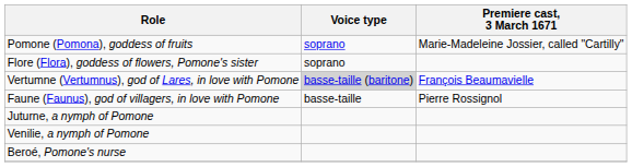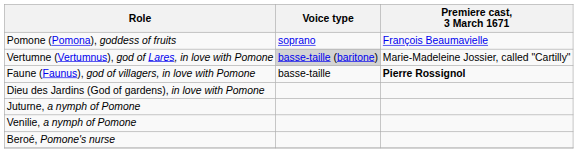 <table class="wikitable">
 <tr>
 <th>Role</th>
 <th>Voice type</th>
 <th>Premiere cast,<br>3 March 1671</th>
 </tr>
 <tr>
 <td>Pomone (<a href='#'>Pomona</a>), <em>goddess of fruits</em></td>
 <td><a href='#'>soprano</a></td>
-<td>Marie-Madeleine Jossier, called "Cartilly"</td>
-</tr>
-<tr>
-<td>Flore (<a href='#'>Flora</a>), <em>goddess of flowers, Pomone's sister</em></td>
-<td>soprano</td>
-<td></td>
+<td><a href='#'>François Beaumavielle</a></td>
 </tr>
 <tr>
 <td>Vertumne (<a href='#'>Vertumnus</a>), <em>god of <a href='#'>Lares</a>, in love with Pomone</em></td>
 <td style="background: lightgrey;"><a href='#'>basse-taille</a> (<a href='#'>baritone</a>)</td>
-<td><a href='#'>François Beaumavielle</a></td>
+<td>Marie-Madeleine Jossier, called "Cartilly"</td>
 </tr>
 <tr>
 <td>Faune (<a href='#'>Faunus</a>), <em>god of villagers, in love with Pomone</em></td>
 <td>basse-taille</td>
-<td>Pierre Rossignol</td>
+<td><strong>Pierre Rossignol</strong></td>
+</tr>
+<tr>
+<td>Dieu des Jardins (God of gardens), <em>in love with Pomone</em></td>
+<td></td>
+<td></td>
 </tr>
 <tr>
 <td>Juturne, <em>a nymph of Pomone</em></td>
 <td></td>
 <td></td>
 </tr>
 <tr>
 <td>Venilie, <em>a nymph of Pomone</em></td>
 <td></td>
 <td></td>
 </tr>
 <tr>
 <td>Beroé, <em>Pomone's nurse</em></td>
 <td></td>
 <td></td>
 </tr>
 <tr>
 </tr>
 </table>
